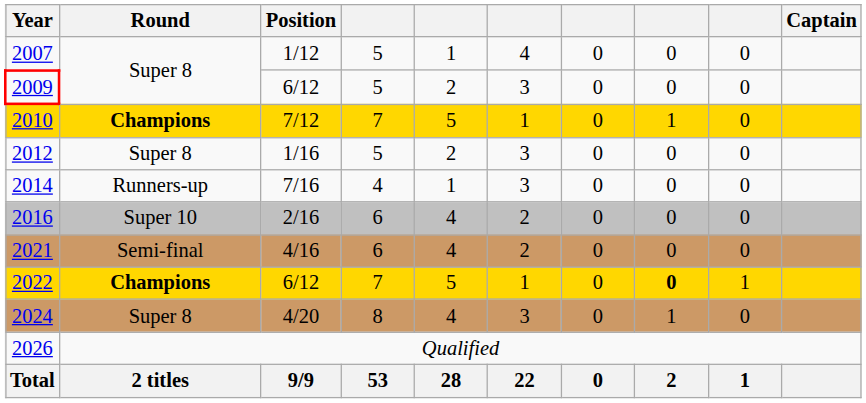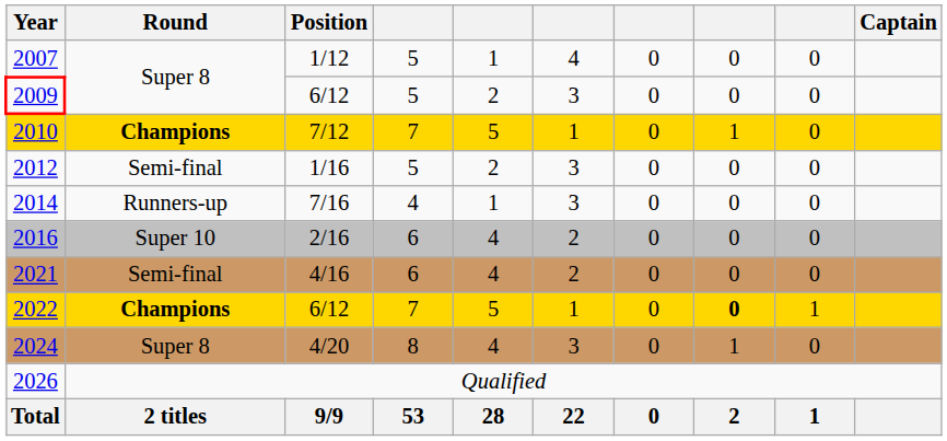 <table class="wikitable" style="text-align:center">
 <tr>
 <th scope=col>Year</th>
 <th width=150>Round</th>
 <th width=50>Position</th>
 <th width=50></th>
 <th width=50></th>
 <th width=50></th>
 <th width=50></th>
 <th width=50></th>
 <th width=50></th>
 <th width=50>Captain</th>
 </tr>
 <tr>
 <td> <a href='#'>2007</a></td>
 <td rowspan=2>Super 8</td>
 <td>1/12</td>
 <td>5</td>
 <td>1</td>
 <td>4</td>
 <td>0</td>
 <td>0</td>
 <td>0</td>
 <td></td>
 </tr>
 <tr>
 <td style="border:2px solid red"> <a href='#'>2009</a></td>
 <td>6/12</td>
 <td>5</td>
 <td>2</td>
 <td>3</td>
 <td>0</td>
 <td>0</td>
 <td>0</td>
 <td></td>
 </tr>
 <tr style="background:Gold">
 <td> <a href='#'>2010</a></td>
 <td><strong>Champions</strong></td>
 <td>7/12</td>
 <td>7</td>
 <td>5</td>
 <td>1</td>
 <td>0</td>
 <td>1</td>
 <td>0</td>
 <td></td>
 </tr>
 <tr>
 <td> <a href='#'>2012</a></td>
-<td>Super 8</td>
+<td>Semi-final</td>
 <td>1/16</td>
 <td>5</td>
 <td>2</td>
 <td>3</td>
 <td>0</td>
 <td>0</td>
 <td>0</td>
 <td></td>
 </tr>
 <tr>
 <td> <a href='#'>2014</a></td>
 <td>Runners-up</td>
 <td>7/16</td>
 <td>4</td>
 <td>1</td>
 <td>3</td>
 <td>0</td>
 <td>0</td>
 <td>0</td>
 <td></td>
 </tr>
 <tr style="background:silver">
 <td> <a href='#'>2016</a></td>
 <td>Super 10</td>
 <td>2/16</td>
 <td>6</td>
 <td>4</td>
 <td>2</td>
 <td>0</td>
 <td>0</td>
 <td>0</td>
 <td></td>
 </tr>
 <tr style="background:#c96">
 <td>  <a href='#'>2021</a></td>
 <td>Semi-final</td>
 <td>4/16</td>
 <td>6</td>
 <td>4</td>
 <td>2</td>
 <td>0</td>
 <td>0</td>
 <td>0</td>
 <td></td>
 </tr>
 <tr style="background:Gold">
 <td> <a href='#'>2022</a></td>
 <td><strong>Champions</strong></td>
 <td>6/12</td>
 <td>7</td>
 <td>5</td>
 <td>1</td>
 <td>0</td>
 <td><strong>0</strong></td>
 <td>1</td>
 <td></td>
 </tr>
 <tr style="background:#c96">
 <td>  <a href='#'>2024</a></td>
 <td>Super 8</td>
 <td>4/20</td>
 <td>8</td>
 <td>4</td>
 <td>3</td>
 <td>0</td>
 <td>1</td>
 <td>0</td>
 <td></td>
 </tr>
 <tr>
 <td>  <a href='#'>2026</a></td>
 <td colspan=9><em>Qualified</em></td>
 </tr>
 <tr>
 <th>Total</th>
 <th>2 titles</th>
 <th>9/9</th>
 <th>53</th>
 <th>28</th>
 <th>22</th>
 <th>0</th>
 <th>2</th>
 <th>1</th>
 <th></th>
 </tr>
 </table>
